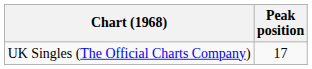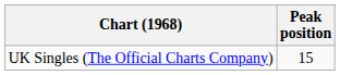 <table class="wikitable sortable">
 <tr>
 <th>Chart (1968)</th>
 <th>Peak<br>position</th>
 </tr>
 <tr>
 <td>UK Singles (<a href='#'>The Official Charts Company</a>)</td>
-<td align="center">17</td>
+<td align="center">15</td>
 </tr>
 </table>
